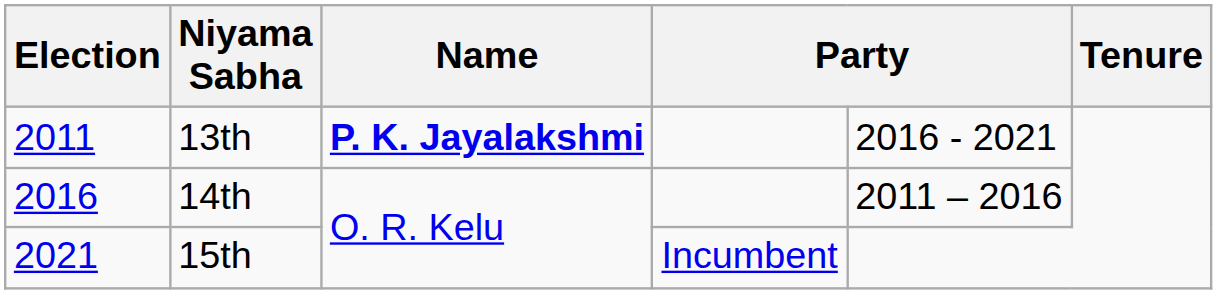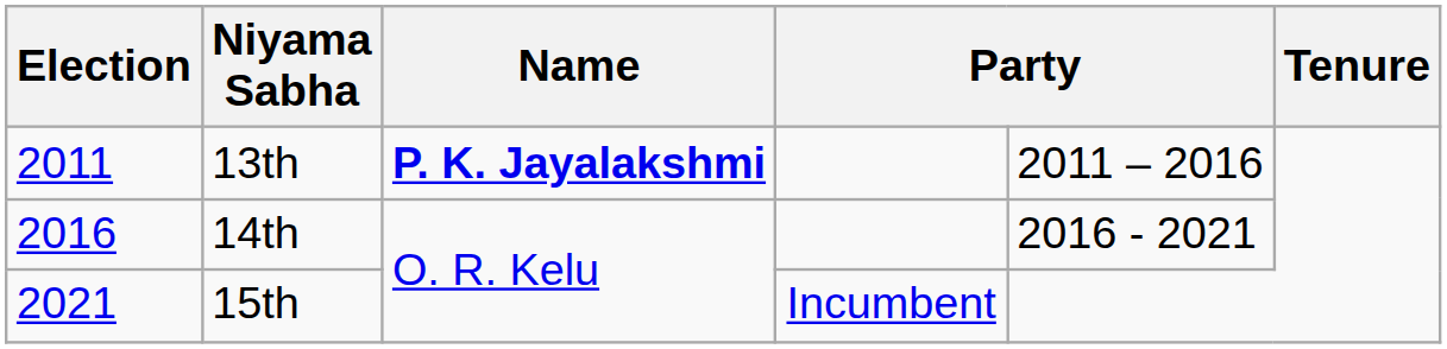 <table class="wikitable sortable">
 <tr>
 <th>Election</th>
 <th>Niyama<br>Sabha</th>
 <th>Name</th>
 <th colspan=2>Party</th>
 <th>Tenure</th>
 </tr>
 <tr>
 <td><a href='#'>2011</a></td>
 <td>13th</td>
 <td><strong><a href='#'>P. K. Jayalakshmi</a></strong></td>
 <td></td>
-<td>2016 - 2021</td>
+<td>2011 – 2016</td>
 </tr>
 <tr>
 <td><a href='#'>2016</a></td>
 <td>14th</td>
 <td rowspan="2"><a href='#'>O. R. Kelu</a></td>
 <td></td>
-<td>2011 – 2016</td>
+<td>2016 - 2021</td>
 </tr>
 <tr>
 <td><a href='#'>2021</a></td>
 <td>15th</td>
 <td><a href='#'>Incumbent</a></td>
 </tr>
 </table>
